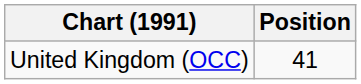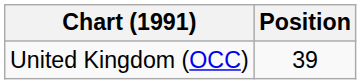 <table class="wikitable">
 <tr>
 <th align="left">Chart (1991)</th>
 <th style="text-align:center;">Position</th>
 </tr>
 <tr>
 <td>United Kingdom (<a href='#'>OCC</a>)</td>
-<td style="text-align:center;">41</td>
+<td style="text-align:center;">39</td>
 </tr>
 </table>
